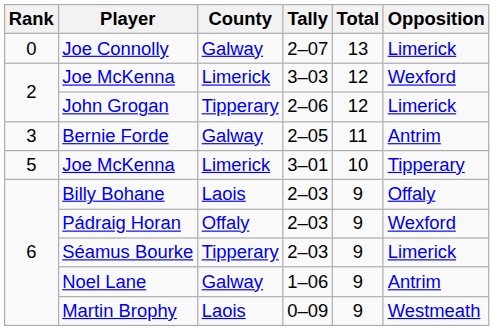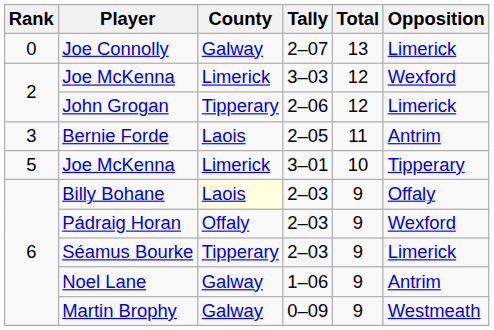 <table class="wikitable">
 <tr>
 <th>Rank</th>
 <th>Player</th>
 <th>County</th>
 <th>Tally</th>
 <th>Total</th>
 <th>Opposition</th>
 </tr>
 <tr>
 <td rowspan=1 align=center>0</td>
 <td><a href='#'>Joe Connolly</a></td>
 <td><a href='#'>Galway</a></td>
 <td align=center>2–07</td>
 <td align=center>13</td>
 <td><a href='#'>Limerick</a></td>
 </tr>
 <tr>
 <td rowspan=2 align=center>2</td>
 <td><a href='#'>Joe McKenna</a></td>
 <td><a href='#'>Limerick</a></td>
 <td align=center>3–03</td>
 <td align=center>12</td>
 <td><a href='#'>Wexford</a></td>
 </tr>
 <tr>
 <td><a href='#'>John Grogan</a></td>
 <td><a href='#'>Tipperary</a></td>
 <td align=center>2–06</td>
 <td align=center>12</td>
 <td><a href='#'>Limerick</a></td>
 </tr>
 <tr>
 <td rowspan=1 align=center>3</td>
 <td><a href='#'>Bernie Forde</a></td>
-<td><a href='#'>Galway</a></td>
+<td><a href='#'>Laois</a></td>
 <td align=center>2–05</td>
 <td align=center>11</td>
 <td><a href='#'>Antrim</a></td>
 </tr>
 <tr>
 <td rowspan=1 align=center>5</td>
 <td><a href='#'>Joe McKenna</a></td>
 <td><a href='#'>Limerick</a></td>
 <td align=center>3–01</td>
 <td align=center>10</td>
 <td><a href='#'>Tipperary</a></td>
 </tr>
 <tr>
 <td rowspan=5 align=center>6</td>
 <td><a href='#'>Billy Bohane</a></td>
-<td><a href='#'>Laois</a></td>
+<td style="background: lightyellow;"><a href='#'>Laois</a></td>
 <td align=center>2–03</td>
 <td align=center>9</td>
 <td><a href='#'>Offaly</a></td>
 </tr>
 <tr>
 <td><a href='#'>Pádraig Horan</a></td>
 <td><a href='#'>Offaly</a></td>
 <td align=center>2–03</td>
 <td align=center>9</td>
 <td><a href='#'>Wexford</a></td>
 </tr>
 <tr>
 <td><a href='#'>Séamus Bourke</a></td>
 <td><a href='#'>Tipperary</a></td>
 <td align=center>2–03</td>
 <td align=center>9</td>
 <td><a href='#'>Limerick</a></td>
 </tr>
 <tr>
 <td><a href='#'>Noel Lane</a></td>
 <td><a href='#'>Galway</a></td>
 <td align=center>1–06</td>
 <td align=center>9</td>
 <td><a href='#'>Antrim</a></td>
 </tr>
 <tr>
 <td><a href='#'>Martin Brophy</a></td>
-<td><a href='#'>Laois</a></td>
+<td><a href='#'>Galway</a></td>
 <td align=center>0–09</td>
 <td align=center>9</td>
 <td><a href='#'>Westmeath</a></td>
 </tr>
 </table>
